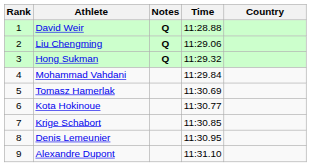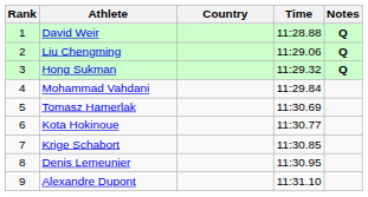 <table class="wikitable sortable" style="text-align:center">
 <tr>
 <th>Rank</th>
 <th style="width:180px">Athlete</th>
+<th style="width:125px">Country</th>
+<th>Time</th>
 <th>Notes</th>
-<th>Time</th>
-<th style="width:125px">Country</th>
 </tr>
 <tr style="background:#cfc;">
 <td>1</td>
 <td style="text-align:left;"><a href='#'>David Weir</a></td>
+<td style="text-align:left;"></td>
+<td>11:28.88</td>
 <td><strong>Q</strong></td>
-<td>11:28.88</td>
-<td style="text-align:left;"></td>
 </tr>
 <tr style="background:#cfc;">
 <td>2</td>
 <td style="text-align:left;"><a href='#'>Liu Chengming</a></td>
+<td style="text-align:left;"></td>
+<td>11:29.06</td>
 <td><strong>Q</strong></td>
-<td>11:29.06</td>
-<td style="text-align:left;"></td>
 </tr>
 <tr style="background:#cfc;">
 <td>3</td>
 <td style="text-align:left;"><a href='#'>Hong Sukman</a></td>
+<td style="text-align:left;"></td>
+<td>11:29.32</td>
 <td><strong>Q</strong></td>
-<td>11:29.32</td>
-<td style="text-align:left;"></td>
 </tr>
 <tr>
 <td>4</td>
 <td style="text-align:left;"><a href='#'>Mohammad Vahdani</a></td>
+<td style="text-align:left;"></td>
+<td>11:29.84</td>
 <td></td>
-<td>11:29.84</td>
-<td style="text-align:left;"></td>
 </tr>
 <tr>
 <td>5</td>
 <td style="text-align:left;"><a href='#'>Tomasz Hamerlak</a></td>
+<td style="text-align:left;"></td>
+<td>11:30.69</td>
 <td></td>
-<td>11:30.69</td>
-<td style="text-align:left;"></td>
 </tr>
 <tr>
 <td>6</td>
 <td style="text-align:left;"><a href='#'>Kota Hokinoue</a></td>
+<td style="text-align:left;"></td>
+<td>11:30.77</td>
 <td></td>
-<td>11:30.77</td>
-<td style="text-align:left;"></td>
 </tr>
 <tr>
 <td>7</td>
 <td style="text-align:left;"><a href='#'>Krige Schabort</a></td>
+<td style="text-align:left;"></td>
+<td>11:30.85</td>
 <td></td>
-<td>11:30.85</td>
-<td style="text-align:left;"></td>
 </tr>
 <tr>
 <td>8</td>
 <td style="text-align:left;"><a href='#'>Denis Lemeunier</a></td>
+<td style="text-align:left;"></td>
+<td>11:30.95</td>
 <td></td>
-<td>11:30.95</td>
-<td style="text-align:left;"></td>
 </tr>
 <tr>
 <td>9</td>
 <td style="text-align:left;"><a href='#'>Alexandre Dupont</a></td>
+<td style="text-align:left;"></td>
+<td>11:31.10</td>
 <td></td>
-<td>11:31.10</td>
-<td style="text-align:left;"></td>
 </tr>
 </table>
